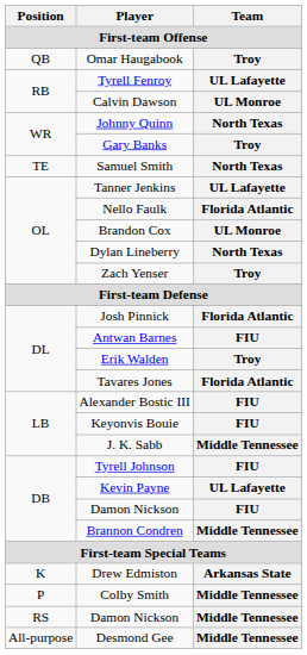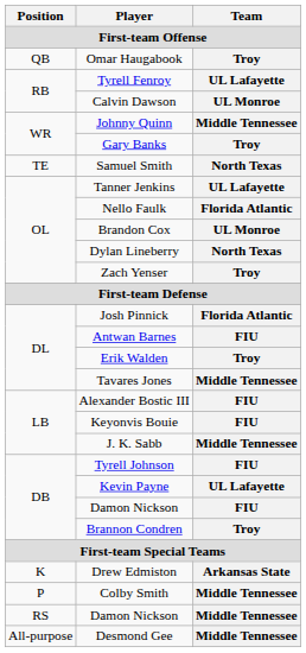 <table class="wikitable">
 <tr>
 <th>Position</th>
 <th>Player</th>
 <th>Team</th>
 </tr>
 <tr>
 <td colspan="3" style="text-align:center; background:#ddd;"><strong>First-team Offense</strong></td>
 </tr>
 <tr style="text-align:center;">
 <td>QB</td>
 <td>Omar Haugabook</td>
 <th Style = >Troy</th>
 </tr>
 <tr style="text-align:center;">
 <td rowspan="2">RB</td>
 <td><a href='#'>Tyrell Fenroy</a></td>
 <th Style = >UL Lafayette</th>
 </tr>
 <tr style="text-align:center;">
 <td>Calvin Dawson</td>
 <th Style = >UL Monroe</th>
 </tr>
 <tr style="text-align:center;">
 <td rowspan="2">WR</td>
 <td><a href='#'>Johnny Quinn</a></td>
-<th Style = >North Texas</th>
+<th Style = >Middle Tennessee</th>
 </tr>
 <tr style="text-align:center;">
 <td><a href='#'>Gary Banks</a></td>
 <th Style = >Troy</th>
 </tr>
 <tr style="text-align:center;">
 <td>TE</td>
 <td>Samuel Smith</td>
 <th Style = >North Texas</th>
 </tr>
 <tr style="text-align:center;">
 <td rowspan="5">OL</td>
 <td>Tanner Jenkins</td>
 <th Style = >UL Lafayette</th>
 </tr>
 <tr style="text-align:center;">
 <td>Nello Faulk</td>
 <th Style = >Florida Atlantic</th>
 </tr>
 <tr style="text-align:center;">
 <td>Brandon Cox</td>
 <th Style = >UL Monroe</th>
 </tr>
 <tr style="text-align:center;">
 <td>Dylan Lineberry</td>
 <th Style = >North Texas</th>
 </tr>
 <tr style="text-align:center;">
 <td>Zach Yenser</td>
 <th Style = >Troy</th>
 </tr>
 <tr>
 <td colspan="3" style="text-align:center; background:#ddd;"><strong>First-team Defense</strong></td>
 </tr>
 <tr style="text-align:center;">
 <td rowspan="4">DL</td>
 <td>Josh Pinnick</td>
 <th Style = >Florida Atlantic</th>
 </tr>
 <tr style="text-align:center;">
 <td><a href='#'>Antwan Barnes</a></td>
 <th Style = >FIU</th>
 </tr>
 <tr style="text-align:center;">
 <td><a href='#'>Erik Walden</a></td>
 <th Style = >Troy</th>
 </tr>
 <tr style="text-align:center;">
 <td>Tavares Jones</td>
-<th Style = >Florida Atlantic</th>
+<th Style = >Middle Tennessee</th>
 </tr>
 <tr style="text-align:center;">
 <td rowspan="3">LB</td>
 <td>Alexander Bostic III</td>
 <th Style = >FIU</th>
 </tr>
 <tr style="text-align:center;">
 <td>Keyonvis Bouie</td>
 <th Style = >FIU</th>
 </tr>
 <tr style="text-align:center;">
 <td>J. K. Sabb</td>
 <th Style = >Middle Tennessee</th>
 </tr>
 <tr style="text-align:center;">
 <td rowspan="4">DB</td>
 <td><a href='#'>Tyrell Johnson</a></td>
 <th Style = >FIU</th>
 </tr>
 <tr style="text-align:center;">
 <td><a href='#'>Kevin Payne</a></td>
 <th Style = >UL Lafayette</th>
 </tr>
 <tr style="text-align:center;">
 <td>Damon Nickson</td>
 <th Style = >FIU</th>
 </tr>
 <tr style="text-align:center;">
 <td><a href='#'>Brannon Condren</a></td>
-<th Style = >Middle Tennessee</th>
+<th Style = >Troy</th>
 </tr>
 <tr>
 <td colspan="3" style="text-align:center; background:#ddd;"><strong>First-team Special Teams</strong></td>
 </tr>
 <tr style="text-align:center;">
 <td>K</td>
 <td>Drew Edmiston</td>
 <th Style = >Arkansas State</th>
 </tr>
 <tr style="text-align:center;">
 <td>P</td>
 <td>Colby Smith</td>
 <th Style = >Middle Tennessee</th>
 </tr>
 <tr style="text-align:center;">
 <td>RS</td>
 <td>Damon Nickson</td>
 <th Style = >Middle Tennessee</th>
 </tr>
 <tr style="text-align:center;">
 <td>All-purpose</td>
 <td>Desmond Gee</td>
 <th Style = >Middle Tennessee</th>
 </tr>
 </table>
